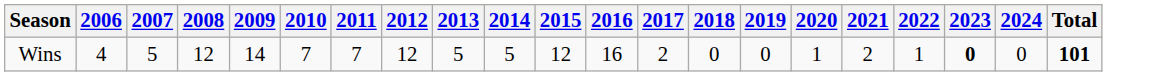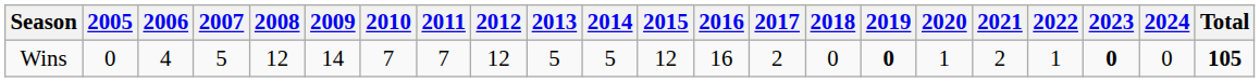 <table class="wikitable">
 <tr style="background:#ffc;">
 <th scope="col">Season</th>
+<th scope="col"><a href='#'>2005</a></th>
 <th scope="col"><a href='#'>2006</a></th>
 <th scope="col"><a href='#'>2007</a></th>
 <th scope="col"><a href='#'>2008</a></th>
 <th scope="col"><a href='#'>2009</a></th>
 <th scope="col"><a href='#'>2010</a></th>
 <th scope="col"><a href='#'>2011</a></th>
 <th scope="col"><a href='#'>2012</a></th>
 <th scope="col"><a href='#'>2013</a></th>
 <th scope="col"><a href='#'>2014</a></th>
 <th scope="col"><a href='#'>2015</a></th>
 <th scope="col"><a href='#'>2016</a></th>
 <th scope="col"><a href='#'>2017</a></th>
 <th scope="col"><a href='#'>2018</a></th>
 <th scope="col"><a href='#'>2019</a></th>
 <th scope="col"><a href='#'>2020</a></th>
 <th scope="col"><a href='#'>2021</a></th>
 <th scope="col"><a href='#'>2022</a></th>
 <th scope="col"><a href='#'>2023</a></th>
 <th scope="col"><a href='#'>2024</a></th>
 <th scope="col">Total</th>
 </tr>
 <tr align=center>
 <td>Wins</td>
+<td>0</td>
 <td>4</td>
 <td>5</td>
 <td>12</td>
 <td>14</td>
 <td>7</td>
 <td>7</td>
 <td>12</td>
 <td>5</td>
 <td>5</td>
 <td>12</td>
 <td>16</td>
 <td>2</td>
 <td>0</td>
-<td>0</td>
+<td><strong>0</strong></td>
 <td>1</td>
 <td>2</td>
 <td>1</td>
 <td><strong>0</strong></td>
 <td>0</td>
-<td><strong>101</strong></td>
+<td><strong>105</strong></td>
 </tr>
 </table>
